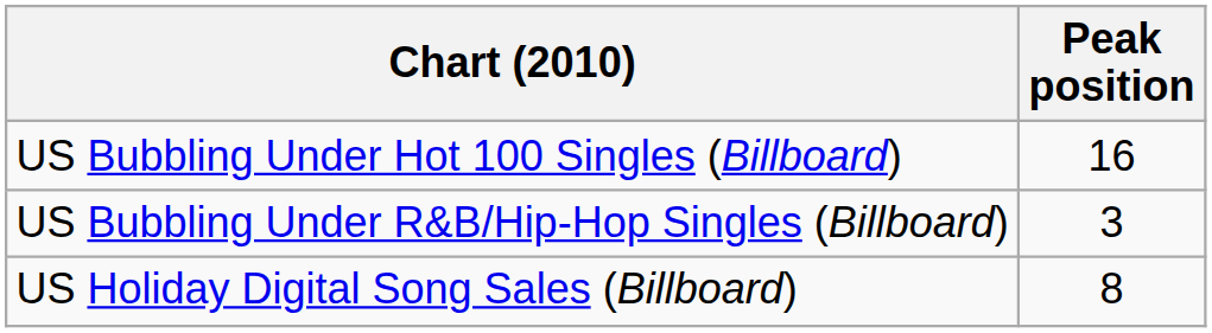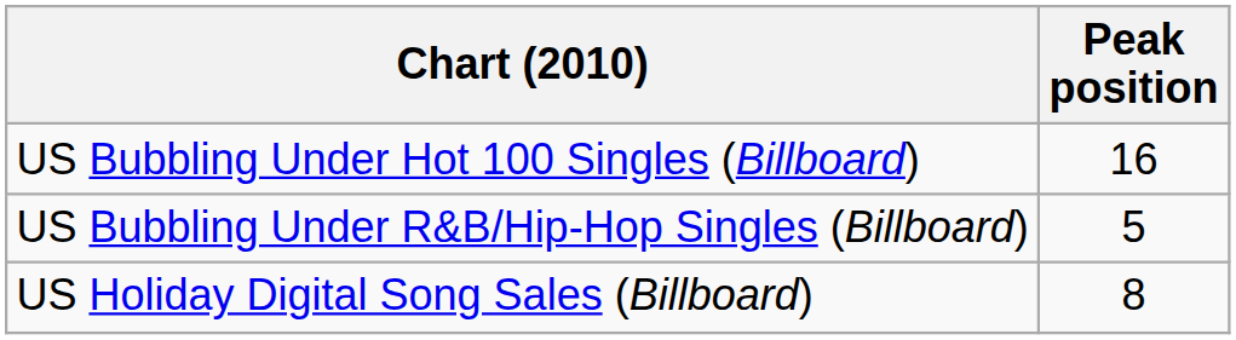 <table class="wikitable sortable">
 <tr>
 <th>Chart (2010)</th>
 <th>Peak<br>position</th>
 </tr>
 <tr>
 <td>US <a href='#'>Bubbling Under Hot 100 Singles</a> (<em><a href='#'>Billboard</a></em>)</td>
 <td align="center">16</td>
 </tr>
 <tr>
 <td>US <a href='#'>Bubbling Under R&B/Hip-Hop Singles</a> (<em>Billboard</em>)</td>
-<td align="center">3</td>
+<td align="center">5</td>
 </tr>
 <tr>
 <td>US <a href='#'>Holiday Digital Song Sales</a> (<em>Billboard</em>)</td>
 <td align="center">8</td>
 </tr>
 </table>
